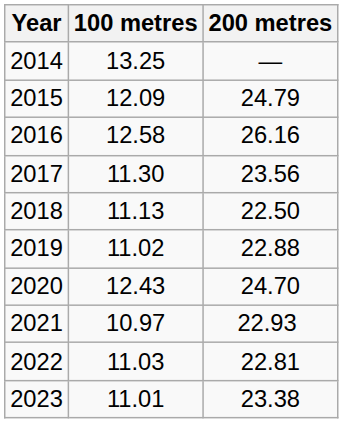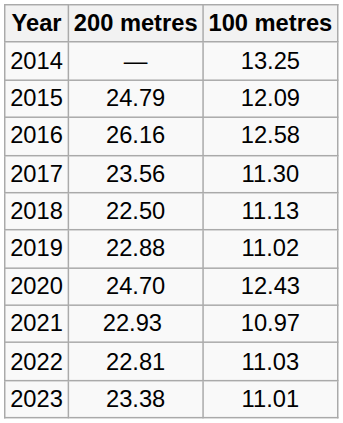 <table class="wikitable sortable" style=text-align:center>
 <tr>
 <th>Year</th>
+<th>200 metres</th>
 <th>100 metres</th>
-<th>200 metres</th>
 </tr>
 <tr>
 <td>2014</td>
+<td data-sort-value=NM>—</td>
 <td>13.25</td>
-<td data-sort-value=NM>—</td>
 </tr>
 <tr>
 <td>2015</td>
+<td>24.79</td>
 <td>12.09</td>
-<td>24.79</td>
 </tr>
 <tr>
 <td>2016</td>
+<td>26.16</td>
 <td>12.58</td>
-<td>26.16</td>
 </tr>
 <tr>
 <td>2017</td>
+<td>23.56</td>
 <td>11.30</td>
-<td>23.56</td>
 </tr>
 <tr>
 <td>2018</td>
+<td>22.50</td>
 <td>11.13</td>
-<td>22.50</td>
 </tr>
 <tr>
 <td>2019</td>
+<td>22.88</td>
 <td>11.02</td>
-<td>22.88</td>
 </tr>
 <tr>
 <td>2020</td>
+<td>24.70</td>
 <td>12.43</td>
-<td>24.70</td>
 </tr>
 <tr>
 <td>2021</td>
+<td>22.93 </td>
 <td>10.97</td>
-<td>22.93 </td>
 </tr>
 <tr>
 <td>2022</td>
+<td>22.81</td>
 <td>11.03</td>
-<td>22.81</td>
 </tr>
 <tr>
 <td>2023</td>
+<td>23.38</td>
 <td>11.01</td>
-<td>23.38</td>
 </tr>
 </table>
